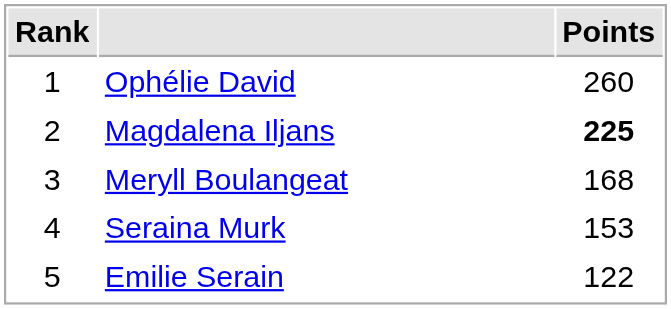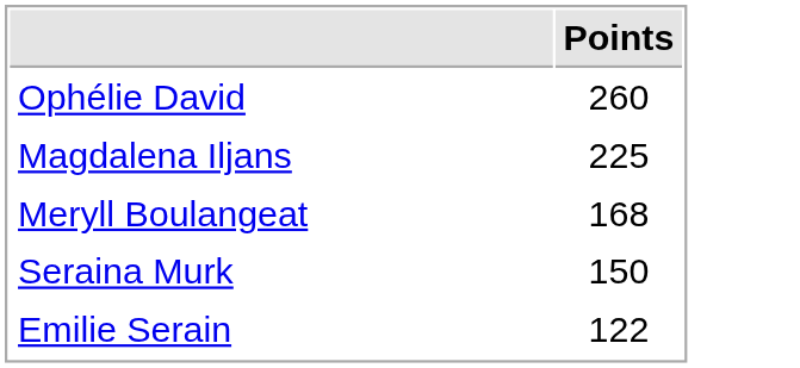 <table cellspacing="1" cellpadding="3" style="border:1px solid #AAAAAA;font-size:86%">
 <tr bgcolor="#E4E4E4">
-<th style="border-bottom:1px solid #AAAAAA" width=10>Rank</th>
 <th style="border-bottom:1px solid #AAAAAA" width=200></th>
 <th style="border-bottom:1px solid #AAAAAA" width=20>Points</th>
 </tr>
 <tr>
-<td style="text-align:center;">1</td>
 <td> <a href='#'>Ophélie David</a></td>
 <td align=center>260</td>
 </tr>
 <tr>
-<td style="text-align:center;">2</td>
 <td> <a href='#'>Magdalena Iljans</a></td>
-<td align=center><strong>225</strong></td>
+<td align=center>225</td>
 </tr>
 <tr>
-<td style="text-align:center;">3</td>
 <td> <a href='#'>Meryll Boulangeat</a></td>
 <td align=center>168</td>
 </tr>
 <tr>
-<td style="text-align:center;">4</td>
 <td> <a href='#'>Seraina Murk</a></td>
-<td align=center>153</td>
+<td align=center>150</td>
 </tr>
 <tr>
-<td style="text-align:center;">5</td>
 <td> <a href='#'>Emilie Serain</a></td>
 <td align=center>122</td>
 </tr>
 </table>
